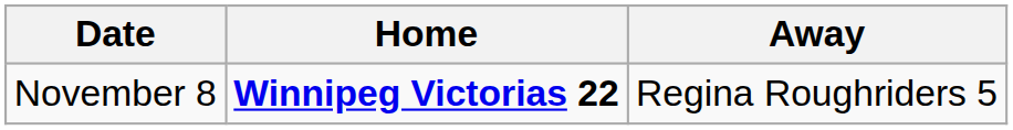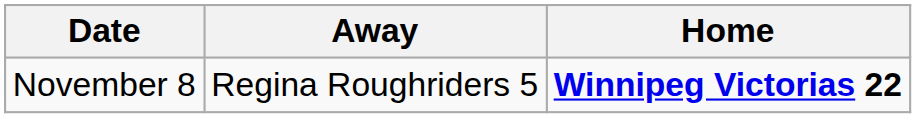 <table class="wikitable">
 <tr>
 <th>Date</th>
+<th>Away</th>
 <th>Home</th>
-<th>Away</th>
 </tr>
 <tr>
 <td>November 8</td>
+<td>Regina Roughriders 5</td>
 <td><strong><a href='#'>Winnipeg Victorias</a> 22</strong></td>
-<td>Regina Roughriders 5</td>
 </tr>
 </table>
